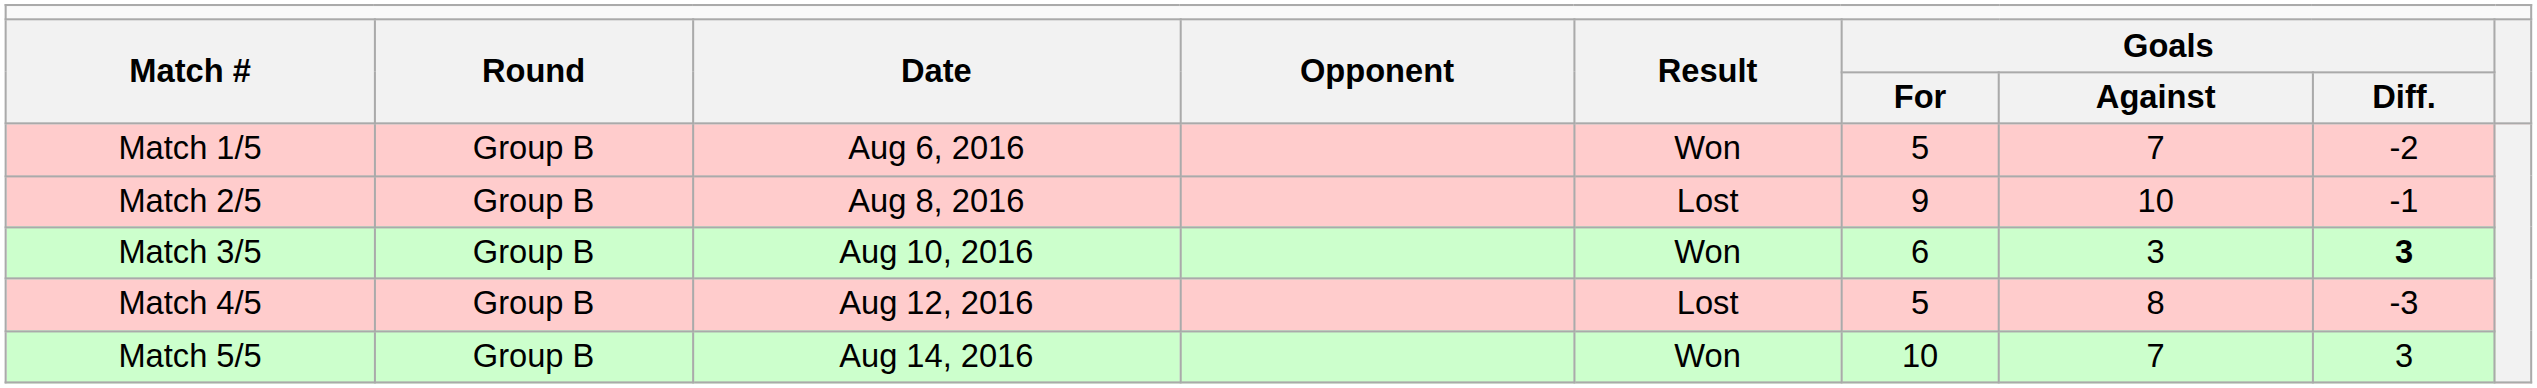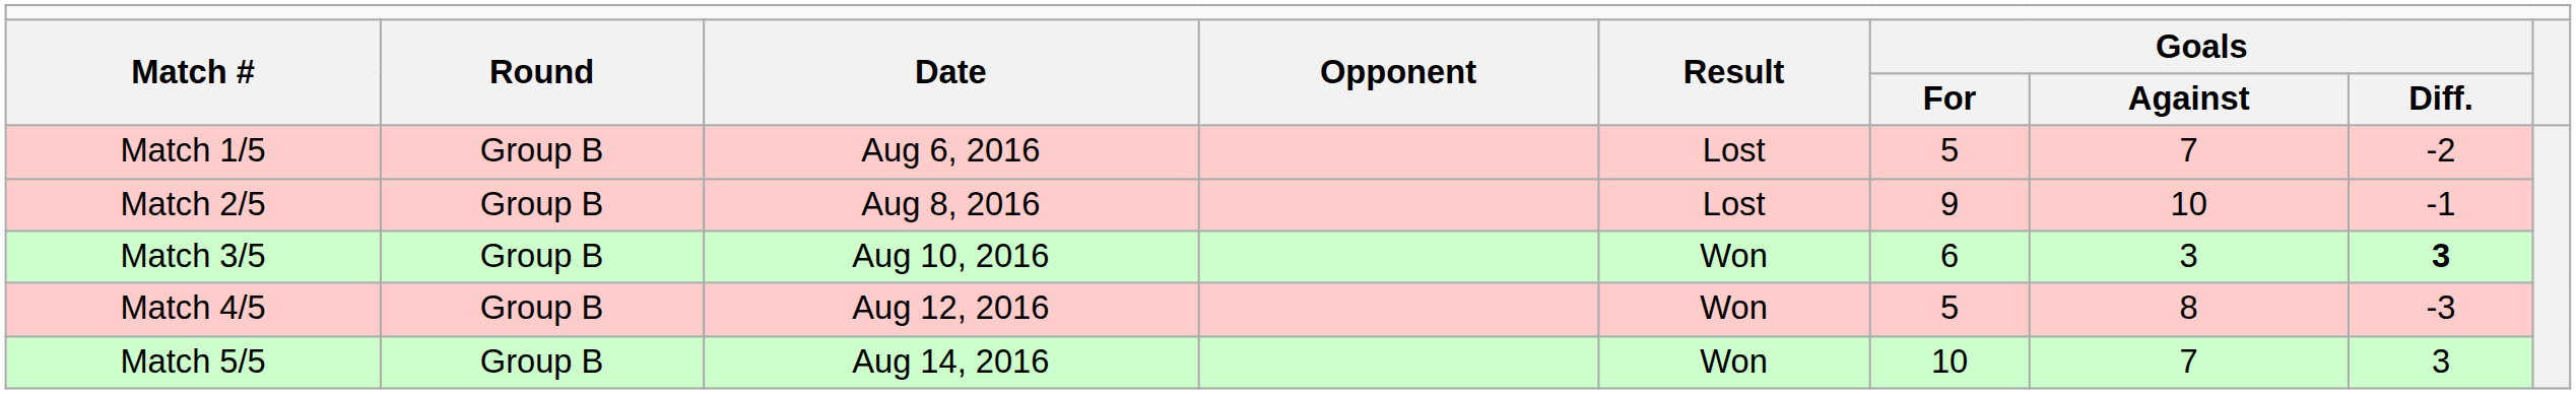 <table class="wikitable" style="text-align: center; width: 98%; font-size: 100%; margin-left: 1em;">
 <tr>
 <td colspan="10"></td>
 </tr>
 <tr>
 <th rowspan="2">Match #</th>
 <th rowspan="2">Round</th>
 <th rowspan="2">Date</th>
 <th rowspan="2">Opponent</th>
 <th rowspan="2">Result</th>
 <th colspan="3">Goals</th>
 <th rowspan="2"></th>
 </tr>
 <tr>
 <th>For</th>
 <th>Against</th>
 <th>Diff.</th>
 </tr>
 <tr style="background: #fcc;">
 <td>Match 1/5</td>
 <td>Group B</td>
 <td>Aug 6, 2016</td>
 <td></td>
-<td>Won</td>
+<td>Lost</td>
 <td>5</td>
 <td>7</td>
 <td>-2</td>
 <td rowspan="5" style="background: #f2f2f2;"></td>
 </tr>
 <tr style="background: #fcc;">
 <td>Match 2/5</td>
 <td>Group B</td>
 <td>Aug 8, 2016</td>
 <td></td>
 <td>Lost</td>
 <td>9</td>
 <td>10</td>
 <td>-1</td>
 </tr>
 <tr style="background: #cfc;">
 <td>Match 3/5</td>
 <td>Group B</td>
 <td>Aug 10, 2016</td>
 <td></td>
 <td>Won</td>
 <td>6</td>
 <td>3</td>
 <td><strong>3</strong></td>
 </tr>
 <tr style="background: #fcc;">
 <td>Match 4/5</td>
 <td>Group B</td>
 <td>Aug 12, 2016</td>
 <td></td>
-<td>Lost</td>
+<td>Won</td>
 <td>5</td>
 <td>8</td>
 <td>-3</td>
 </tr>
 <tr style="background: #cfc;">
 <td>Match 5/5</td>
 <td>Group B</td>
 <td>Aug 14, 2016</td>
 <td></td>
 <td>Won</td>
 <td>10</td>
 <td>7</td>
 <td>3</td>
 </tr>
 </table>
